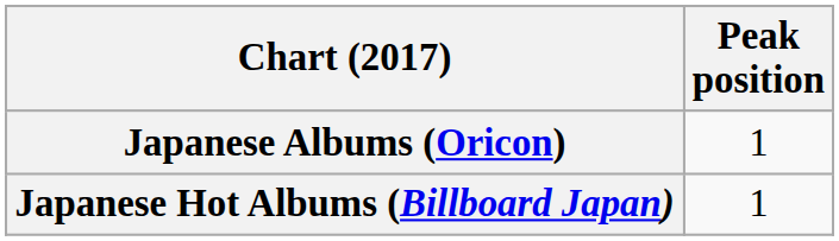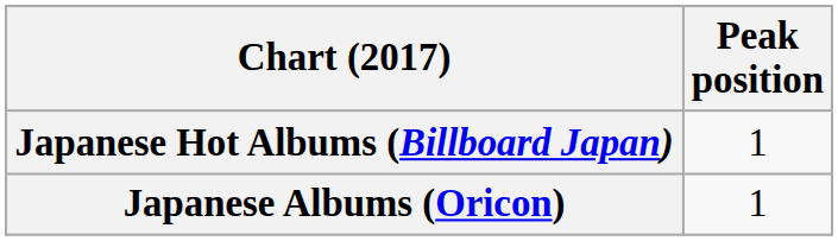 <table class="wikitable plainrowheaders" style="text-align:center">
 <tr>
 <th>Chart (2017)</th>
 <th>Peak<br>position</th>
 </tr>
 <tr>
+<th scope="row">Japanese Hot Albums (<em><a href='#'>Billboard Japan</a>)</em></th>
+<td>1</td>
+</tr>
+<tr>
 <th scope="row">Japanese Albums (<a href='#'>Oricon</a>)</th>
 <td>1</td>
 </tr>
-<tr>
-<th scope="row">Japanese Hot Albums (<em><a href='#'>Billboard Japan</a>)</em></th>
-<td>1</td>
-</tr>
 </table>
